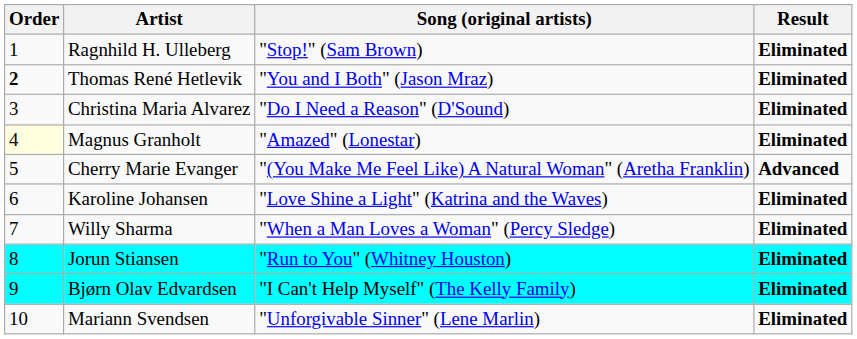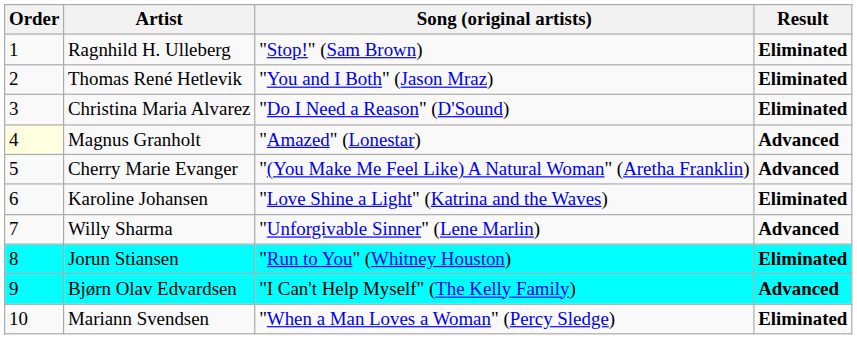 <table class=wikitable>
 <tr>
 <th>Order</th>
 <th>Artist</th>
 <th>Song (original artists)</th>
 <th>Result</th>
 </tr>
 <tr>
 <td>1</td>
 <td>Ragnhild H. Ulleberg</td>
 <td>"<a href='#'>Stop!</a>" (<a href='#'>Sam Brown</a>)</td>
 <td><strong>Eliminated</strong></td>
 </tr>
 <tr>
-<td><strong>2</strong></td>
+<td>2</td>
 <td>Thomas René Hetlevik</td>
 <td>"<a href='#'>You and I Both</a>" (<a href='#'>Jason Mraz</a>)</td>
 <td><strong>Eliminated</strong></td>
 </tr>
 <tr>
 <td>3</td>
 <td>Christina Maria Alvarez</td>
 <td>"<a href='#'>Do I Need a Reason</a>" (<a href='#'>D'Sound</a>)</td>
 <td><strong>Eliminated</strong></td>
 </tr>
 <tr>
 <td style="background: lightyellow;">4</td>
 <td>Magnus Granholt</td>
 <td>"<a href='#'>Amazed</a>" (<a href='#'>Lonestar</a>)</td>
-<td><strong>Eliminated</strong></td>
+<td><strong>Advanced</strong></td>
 </tr>
 <tr>
 <td>5</td>
 <td>Cherry Marie Evanger</td>
 <td>"<a href='#'>(You Make Me Feel Like) A Natural Woman</a>" (<a href='#'>Aretha Franklin</a>)</td>
 <td><strong>Advanced</strong></td>
 </tr>
 <tr>
 <td>6</td>
 <td>Karoline Johansen</td>
 <td>"<a href='#'>Love Shine a Light</a>" (<a href='#'>Katrina and the Waves</a>)</td>
 <td><strong>Eliminated</strong></td>
 </tr>
 <tr>
 <td>7</td>
 <td>Willy Sharma</td>
-<td>"<a href='#'>When a Man Loves a Woman</a>" (<a href='#'>Percy Sledge</a>)</td>
-<td><strong>Eliminated</strong></td>
+<td>"<a href='#'>Unforgivable Sinner</a>" (<a href='#'>Lene Marlin</a>)</td>
+<td><strong>Advanced</strong></td>
 </tr>
 <tr style="background:cyan;">
 <td>8</td>
 <td>Jorun Stiansen</td>
 <td>"<a href='#'>Run to You</a>" (<a href='#'>Whitney Houston</a>)</td>
 <td><strong>Eliminated</strong></td>
 </tr>
 <tr style="background:cyan;">
 <td>9</td>
 <td>Bjørn Olav Edvardsen</td>
 <td>"I Can't Help Myself" (<a href='#'>The Kelly Family</a>)</td>
-<td><strong>Eliminated</strong></td>
+<td><strong>Advanced</strong></td>
 </tr>
 <tr>
 <td>10</td>
 <td>Mariann Svendsen</td>
-<td>"<a href='#'>Unforgivable Sinner</a>" (<a href='#'>Lene Marlin</a>)</td>
+<td>"<a href='#'>When a Man Loves a Woman</a>" (<a href='#'>Percy Sledge</a>)</td>
 <td><strong>Eliminated</strong></td>
 </tr>
 </table>
